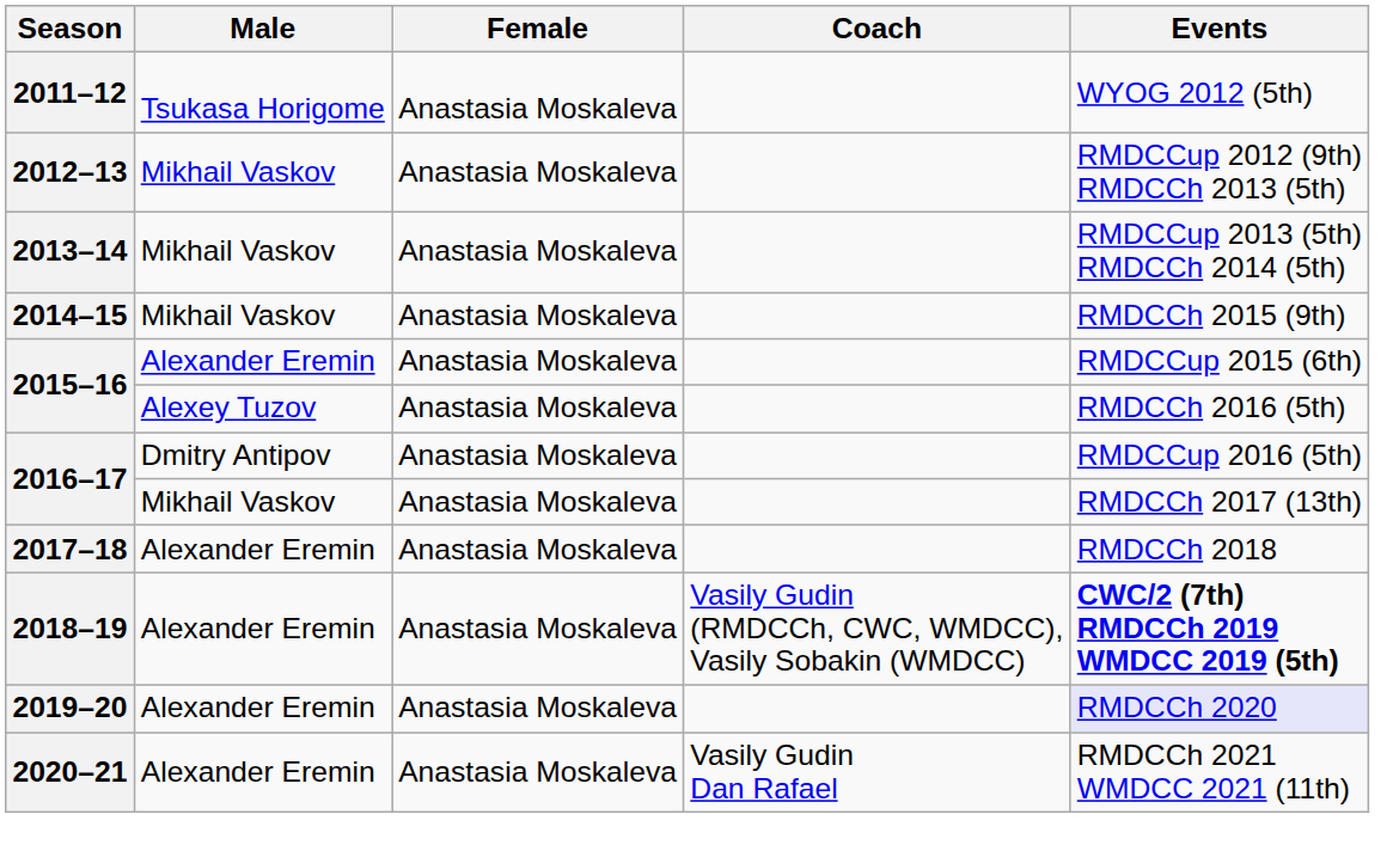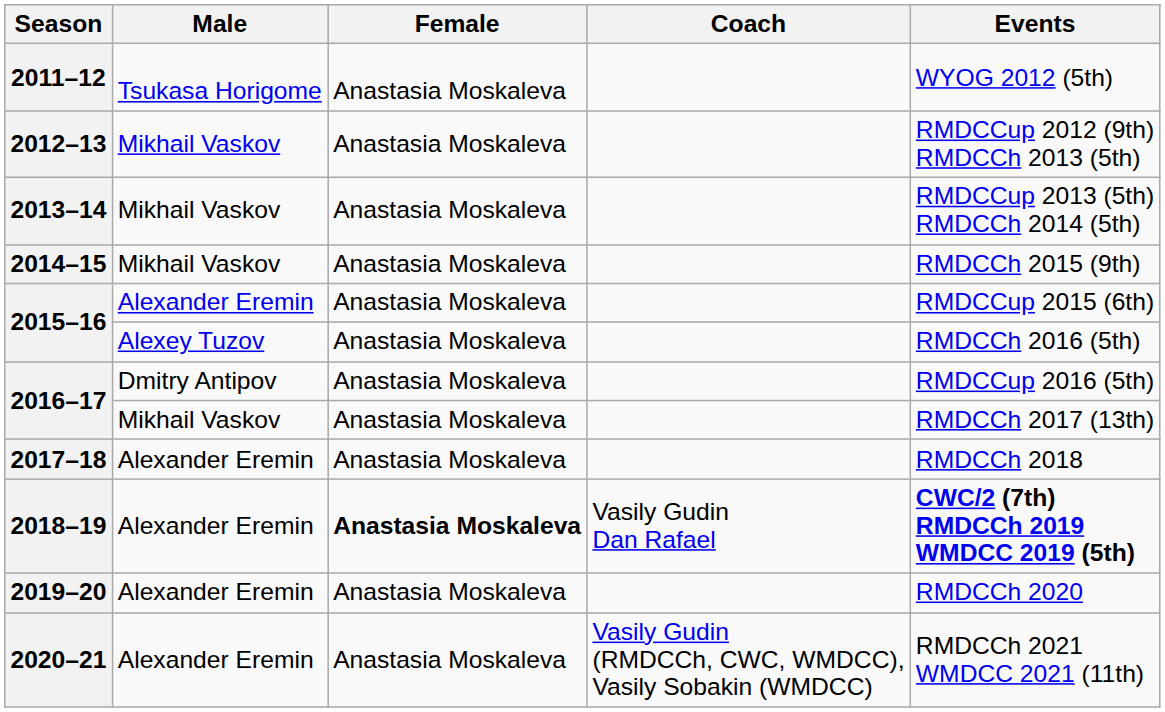 <table class="wikitable">
 <tr>
 <th scope"col">Season</th>
 <th scope"col">Male</th>
 <th scope"col">Female</th>
 <th scope"col">Coach</th>
 <th scope"col">Events</th>
 </tr>
 <tr>
 <th scope="row">2011–12</th>
 <td><br><a href='#'>Tsukasa Horigome</a></td>
 <td><br>Anastasia Moskaleva</td>
 <td></td>
 <td><a href='#'>WYOG 2012</a> (5th)</td>
 </tr>
 <tr>
 <th scope="row">2012–13</th>
 <td><a href='#'>Mikhail Vaskov</a></td>
 <td>Anastasia Moskaleva</td>
 <td></td>
 <td><a href='#'>RMDCCup</a> 2012 (9th)<br><a href='#'>RMDCCh</a> 2013 (5th)</td>
 </tr>
 <tr>
 <th scope="row">2013–14</th>
 <td>Mikhail Vaskov</td>
 <td>Anastasia Moskaleva</td>
 <td></td>
 <td><a href='#'>RMDCCup</a> 2013 (5th)<br><a href='#'>RMDCCh</a> 2014 (5th)</td>
 </tr>
 <tr>
 <th scope="row">2014–15</th>
 <td>Mikhail Vaskov</td>
 <td>Anastasia Moskaleva</td>
 <td></td>
 <td><a href='#'>RMDCCh</a> 2015 (9th)</td>
 </tr>
 <tr>
 <th scope="row" rowspan=2>2015–16</th>
 <td><a href='#'>Alexander Eremin</a></td>
 <td>Anastasia Moskaleva</td>
 <td></td>
 <td><a href='#'>RMDCCup</a> 2015 (6th)</td>
 </tr>
 <tr>
 <td><a href='#'>Alexey Tuzov</a></td>
 <td>Anastasia Moskaleva</td>
 <td></td>
 <td><a href='#'>RMDCCh</a> 2016 (5th)</td>
 </tr>
 <tr>
 <th scope="row" rowspan=2>2016–17</th>
 <td>Dmitry Antipov</td>
 <td>Anastasia Moskaleva</td>
 <td></td>
 <td><a href='#'>RMDCCup</a> 2016 (5th)</td>
 </tr>
 <tr>
 <td>Mikhail Vaskov</td>
 <td>Anastasia Moskaleva</td>
 <td></td>
 <td><a href='#'>RMDCCh</a> 2017 (13th)</td>
 </tr>
 <tr>
 <th scope="row">2017–18</th>
 <td>Alexander Eremin</td>
 <td>Anastasia Moskaleva</td>
 <td></td>
 <td><a href='#'>RMDCCh</a> 2018 </td>
 </tr>
 <tr>
 <th scope="row">2018–19</th>
 <td>Alexander Eremin</td>
-<td>Anastasia Moskaleva</td>
-<td><a href='#'>Vasily Gudin</a><br>(RMDCCh, CWC, WMDCC),<br> Vasily Sobakin (WMDCC)</td>
+<td><strong>Anastasia Moskaleva</strong></td>
+<td>Vasily Gudin <br> <a href='#'>Dan Rafael</a></td>
 <td><strong><a href='#'>CWC/2</a> (7th)<br><a href='#'>RMDCCh 2019</a> <br><a href='#'>WMDCC 2019</a> (5th)</strong></td>
 </tr>
 <tr>
 <th scope="row">2019–20</th>
 <td>Alexander Eremin</td>
 <td>Anastasia Moskaleva</td>
 <td></td>
-<td style="background: lavender;"><a href='#'>RMDCCh 2020</a> </td>
+<td><a href='#'>RMDCCh 2020</a> </td>
 </tr>
 <tr>
 <th scope="row">2020–21</th>
 <td>Alexander Eremin</td>
 <td>Anastasia Moskaleva</td>
-<td>Vasily Gudin <br> <a href='#'>Dan Rafael</a></td>
+<td><a href='#'>Vasily Gudin</a><br>(RMDCCh, CWC, WMDCC),<br> Vasily Sobakin (WMDCC)</td>
 <td>RMDCCh 2021  <br> <a href='#'>WMDCC 2021</a> (11th)</td>
 </tr>
 </table>
